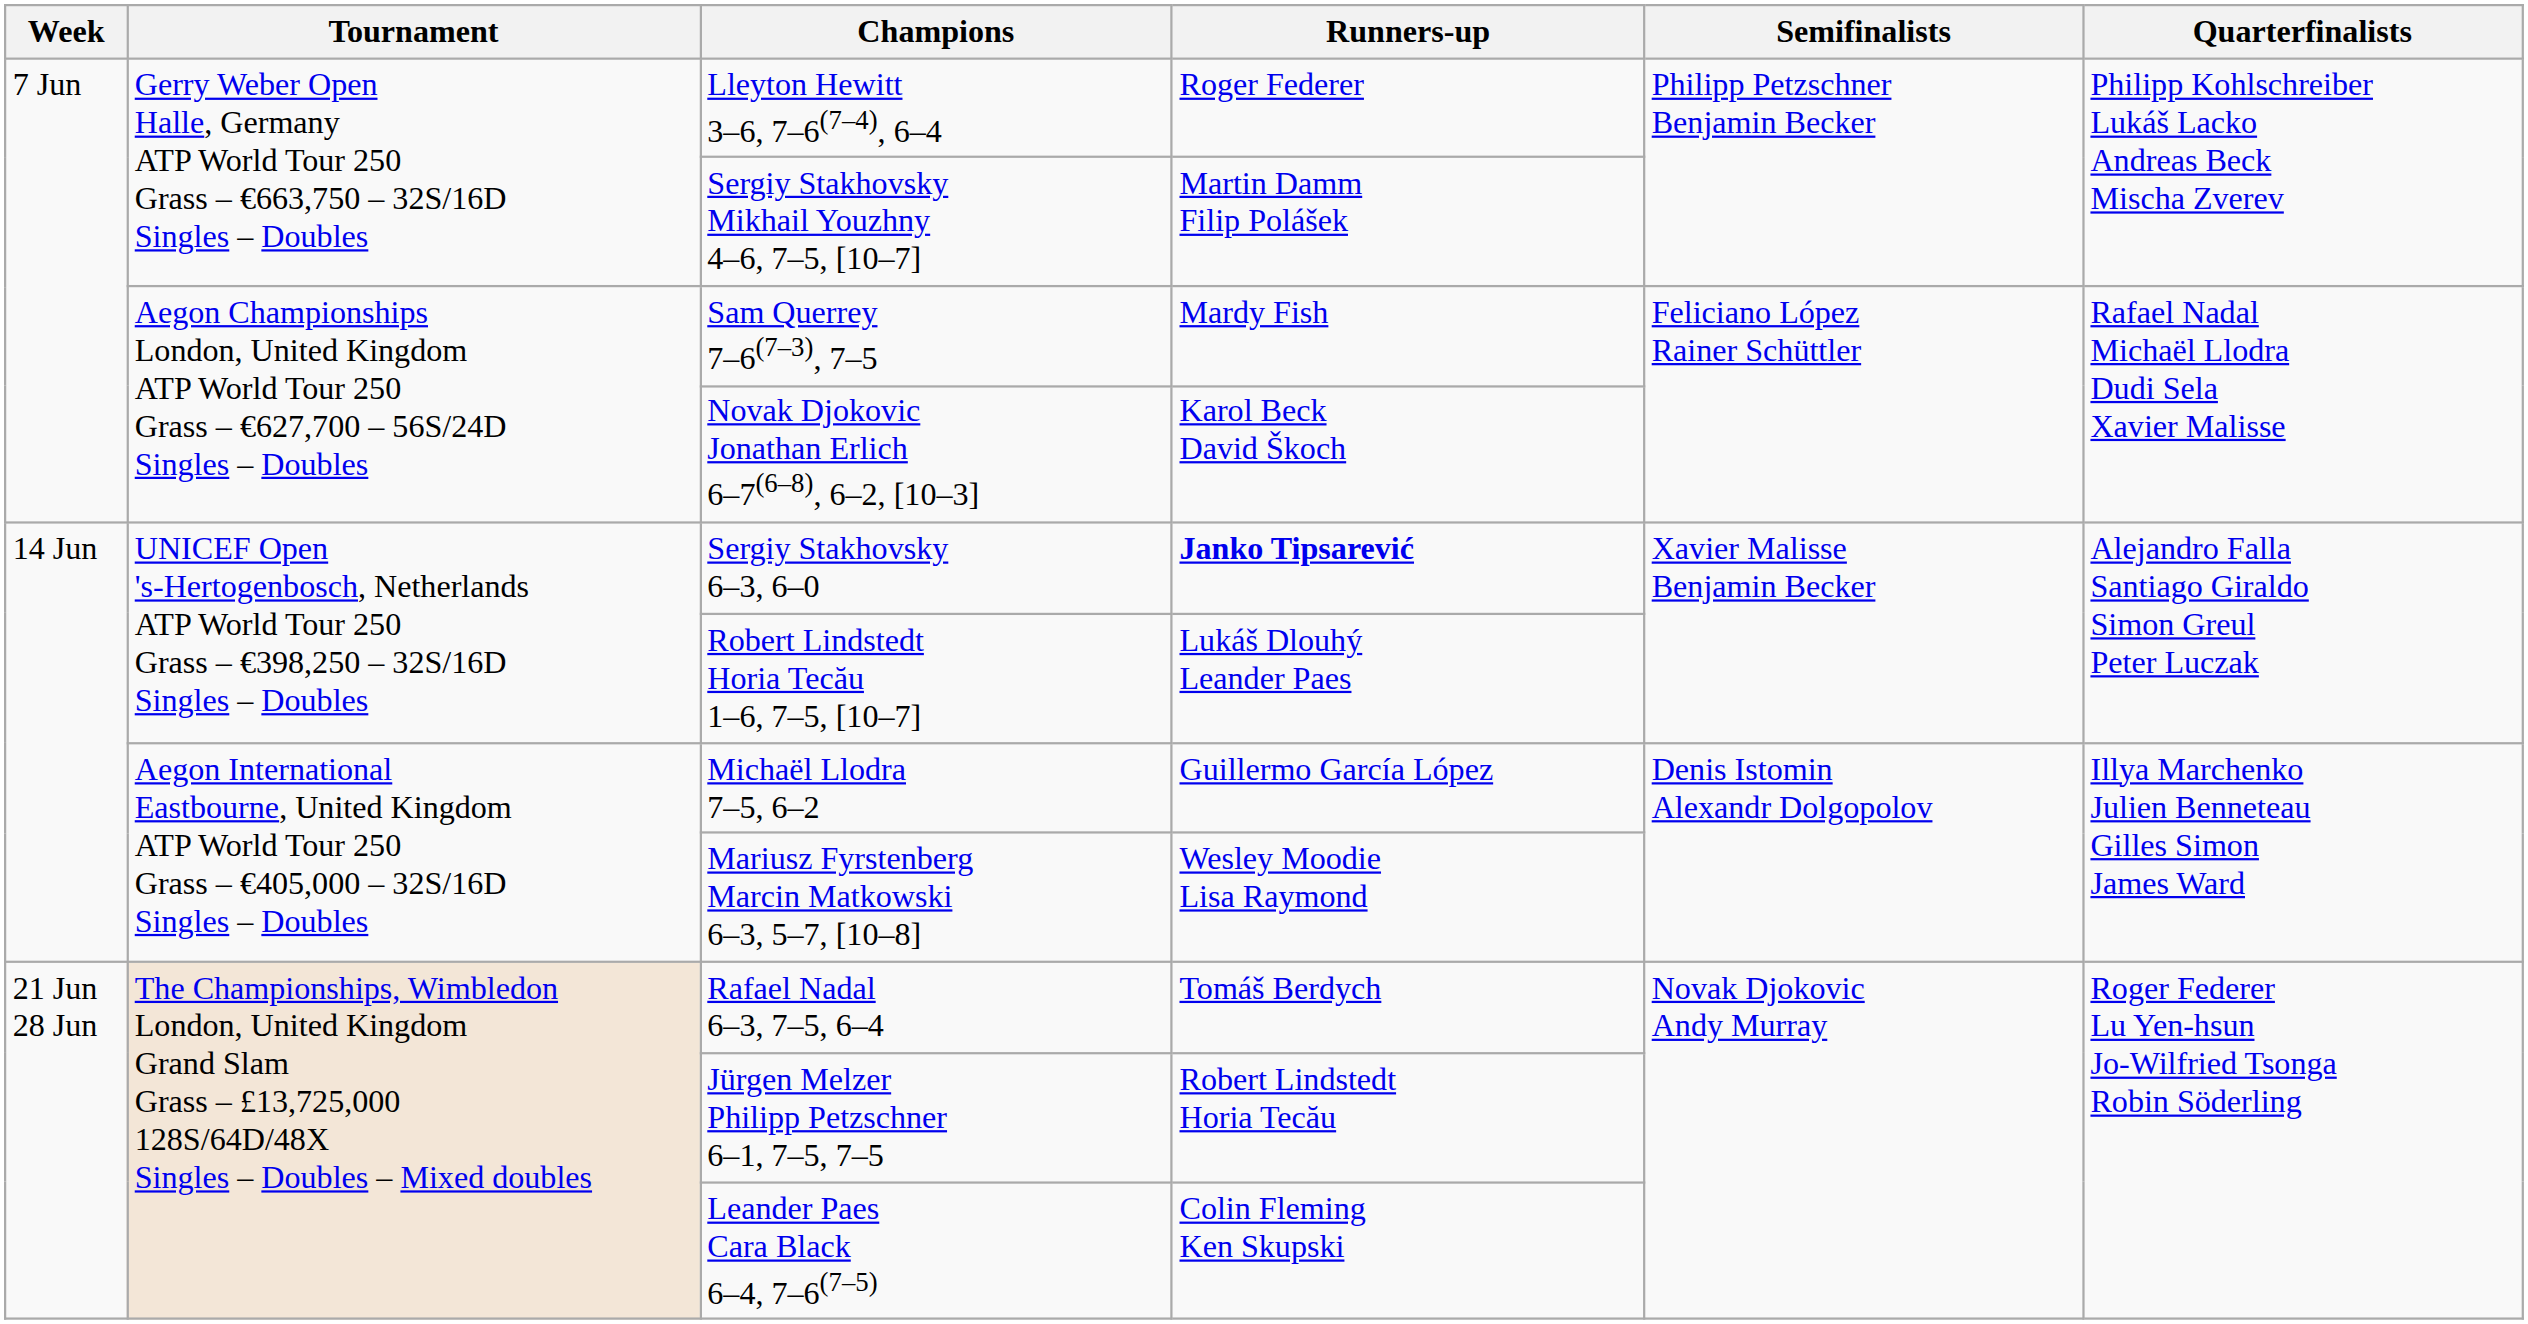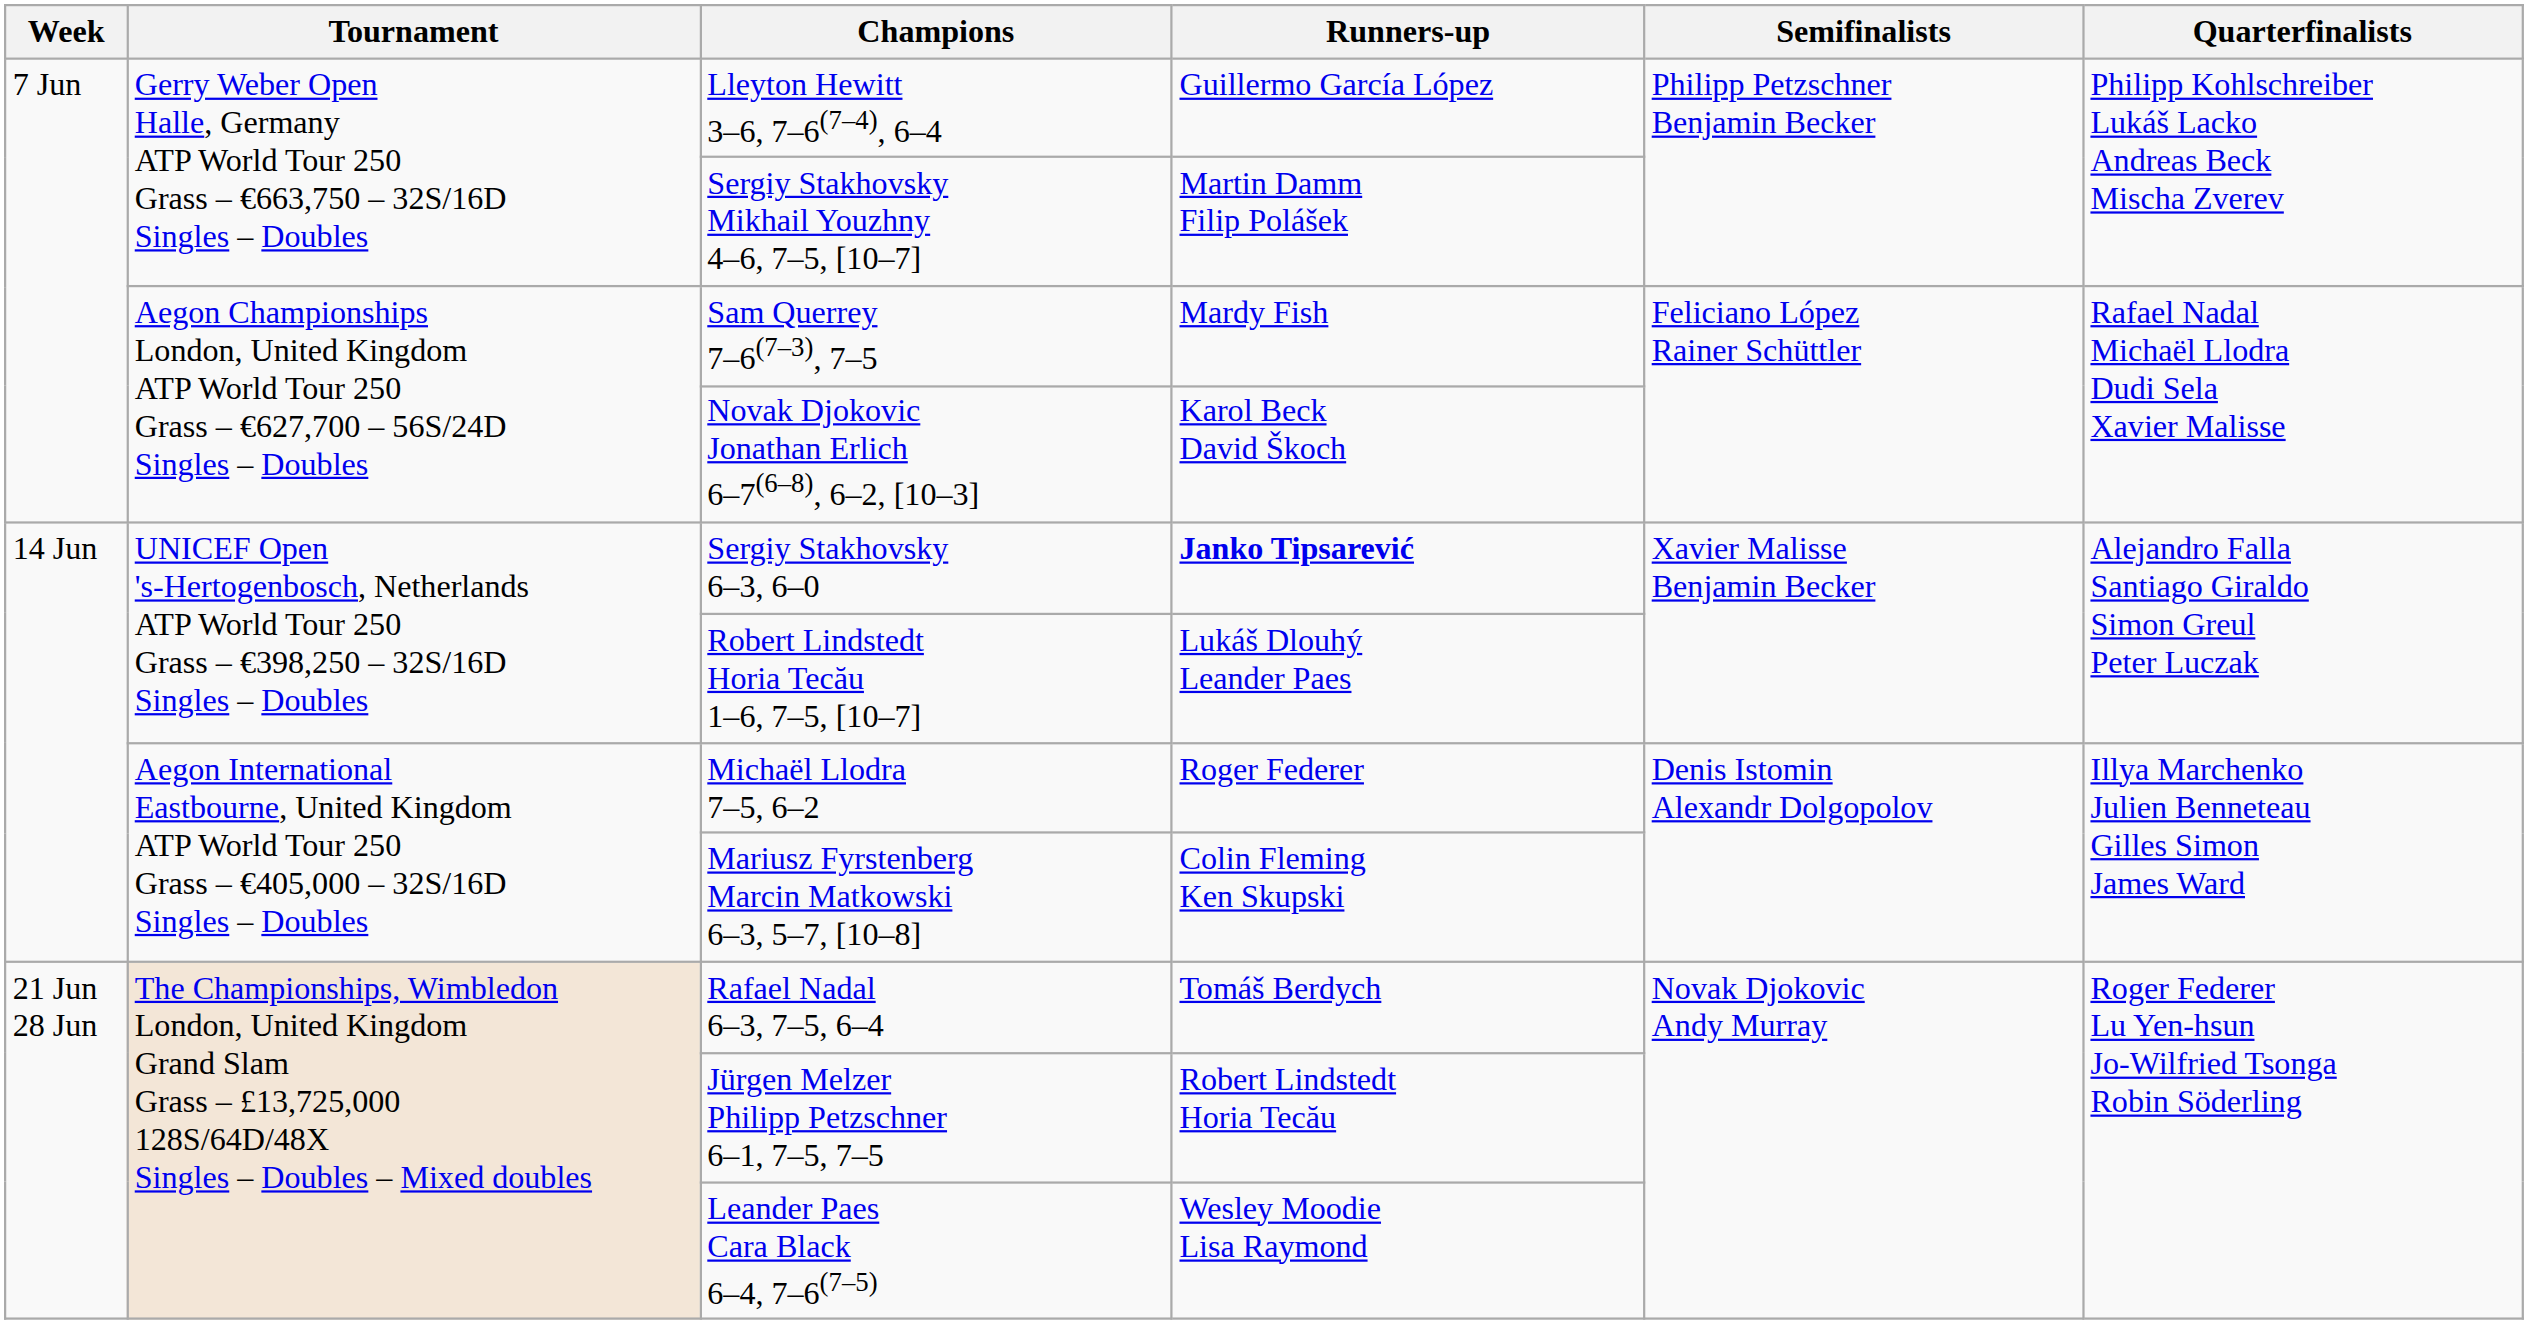 <table class=wikitable style=font-size:90%>
 <tr>
 <th style="width:48px;">Week</th>
 <th style="width:250px;">Tournament</th>
 <th style="width:205px;">Champions</th>
 <th style="width:205px;">Runners-up</th>
 <th style="width:190px;">Semifinalists</th>
 <th style="width:190px;">Quarterfinalists</th>
 </tr>
 <tr valign=top>
 <td rowspan=4>7 Jun</td>
 <td background:#fff rowspan=2><a href='#'>Gerry Weber Open</a><br> <a href='#'>Halle</a>, Germany<br>ATP World Tour 250<br>Grass – €663,750 – 32S/16D<br><a href='#'>Singles</a> – <a href='#'>Doubles</a></td>
 <td> <a href='#'>Lleyton Hewitt</a><br>3–6, 7–6<sup>(7–4)</sup>, 6–4</td>
-<td> <a href='#'>Roger Federer</a></td>
+<td> <a href='#'>Guillermo García López</a></td>
 <td rowspan=2> <a href='#'>Philipp Petzschner</a><br> <a href='#'>Benjamin Becker</a></td>
 <td rowspan=2> <a href='#'>Philipp Kohlschreiber</a><br> <a href='#'>Lukáš Lacko</a><br> <a href='#'>Andreas Beck</a><br> <a href='#'>Mischa Zverev</a></td>
 </tr>
 <tr valign=top>
 <td> <a href='#'>Sergiy Stakhovsky</a><br> <a href='#'>Mikhail Youzhny</a><br>4–6, 7–5, [10–7]</td>
 <td> <a href='#'>Martin Damm</a><br> <a href='#'>Filip Polášek</a></td>
 </tr>
 <tr valign=top>
 <td background:#fff rowspan=2><a href='#'>Aegon Championships</a><br> London, United Kingdom<br>ATP World Tour 250<br>Grass – €627,700 – 56S/24D<br><a href='#'>Singles</a> – <a href='#'>Doubles</a></td>
 <td> <a href='#'>Sam Querrey</a><br>7–6<sup>(7–3)</sup>, 7–5</td>
 <td> <a href='#'>Mardy Fish</a></td>
 <td rowspan=2> <a href='#'>Feliciano López</a><br> <a href='#'>Rainer Schüttler</a></td>
 <td rowspan=2> <a href='#'>Rafael Nadal</a><br> <a href='#'>Michaël Llodra</a><br> <a href='#'>Dudi Sela</a><br>  <a href='#'>Xavier Malisse</a></td>
 </tr>
 <tr valign=top>
 <td> <a href='#'>Novak Djokovic</a><br> <a href='#'>Jonathan Erlich</a><br>6–7<sup>(6–8)</sup>, 6–2, [10–3]</td>
 <td> <a href='#'>Karol Beck</a><br> <a href='#'>David Škoch</a></td>
 </tr>
 <tr valign=top>
 <td rowspan=4>14 Jun</td>
 <td background:#fff rowspan=2><a href='#'>UNICEF Open</a><br> <a href='#'>'s-Hertogenbosch</a>, Netherlands<br>ATP World Tour 250<br>Grass – €398,250 – 32S/16D<br><a href='#'>Singles</a> – <a href='#'>Doubles</a></td>
 <td> <a href='#'>Sergiy Stakhovsky</a><br>6–3, 6–0</td>
 <td><strong> <a href='#'>Janko Tipsarević</a></strong></td>
 <td rowspan=2> <a href='#'>Xavier Malisse</a><br> <a href='#'>Benjamin Becker</a></td>
 <td rowspan=2> <a href='#'>Alejandro Falla</a><br> <a href='#'>Santiago Giraldo</a><br> <a href='#'>Simon Greul</a><br> <a href='#'>Peter Luczak</a></td>
 </tr>
 <tr valign=top>
 <td> <a href='#'>Robert Lindstedt</a> <br>  <a href='#'>Horia Tecău</a><br>1–6, 7–5, [10–7]</td>
 <td> <a href='#'>Lukáš Dlouhý</a> <br>  <a href='#'>Leander Paes</a></td>
 </tr>
 <tr valign=top>
 <td background:#fff rowspan=2><a href='#'>Aegon International</a><br> <a href='#'>Eastbourne</a>, United Kingdom<br>ATP World Tour 250<br>Grass – €405,000 – 32S/16D<br><a href='#'>Singles</a> – <a href='#'>Doubles</a></td>
 <td> <a href='#'>Michaël Llodra</a><br>7–5, 6–2</td>
-<td> <a href='#'>Guillermo García López</a></td>
+<td> <a href='#'>Roger Federer</a></td>
 <td rowspan=2> <a href='#'>Denis Istomin</a><br> <a href='#'>Alexandr Dolgopolov</a></td>
 <td rowspan=2> <a href='#'>Illya Marchenko</a><br> <a href='#'>Julien Benneteau</a><br> <a href='#'>Gilles Simon</a><br> <a href='#'>James Ward</a></td>
 </tr>
 <tr valign=top>
 <td> <a href='#'>Mariusz Fyrstenberg</a><br> <a href='#'>Marcin Matkowski</a><br>6–3, 5–7, [10–8]</td>
-<td> <a href='#'>Wesley Moodie</a><br> <a href='#'>Lisa Raymond</a></td>
+<td> <a href='#'>Colin Fleming</a><br> <a href='#'>Ken Skupski</a></td>
 </tr>
 <tr valign=top>
 <td rowspan=3>21 Jun <br>28 Jun</td>
 <td rowspan="3" bgcolor="#F3E6D7"><a href='#'>The Championships, Wimbledon</a><br> London, United Kingdom<br>Grand Slam<br>Grass – £13,725,000<br>128S/64D/48X<br><a href='#'>Singles</a> – <a href='#'>Doubles</a> – <a href='#'>Mixed doubles</a></td>
 <td> <a href='#'>Rafael Nadal</a><br>6–3, 7–5, 6–4</td>
 <td> <a href='#'>Tomáš Berdych</a></td>
 <td rowspan=3> <a href='#'>Novak Djokovic</a><br> <a href='#'>Andy Murray</a></td>
 <td rowspan=3> <a href='#'>Roger Federer</a><br> <a href='#'>Lu Yen-hsun</a><br> <a href='#'>Jo-Wilfried Tsonga</a><br> <a href='#'>Robin Söderling</a></td>
 </tr>
 <tr valign=top>
 <td> <a href='#'>Jürgen Melzer</a><br> <a href='#'>Philipp Petzschner</a><br>6–1, 7–5, 7–5</td>
 <td> <a href='#'>Robert Lindstedt</a><br> <a href='#'>Horia Tecău</a></td>
 </tr>
 <tr valign=top>
 <td> <a href='#'>Leander Paes</a><br> <a href='#'>Cara Black</a> <br>6–4, 7–6<sup>(7–5)</sup></td>
-<td> <a href='#'>Colin Fleming</a><br> <a href='#'>Ken Skupski</a></td>
+<td> <a href='#'>Wesley Moodie</a><br> <a href='#'>Lisa Raymond</a></td>
 </tr>
 </table>
